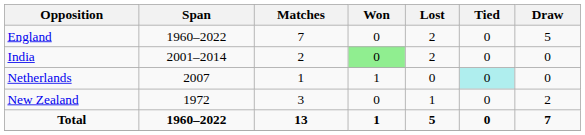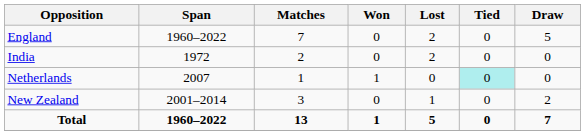 <table class="wikitable" style="text-align: center; width:55%">
 <tr>
 <th>Opposition</th>
 <th>Span</th>
 <th>Matches</th>
 <th>Won</th>
 <th>Lost</th>
 <th>Tied</th>
 <th>Draw</th>
 </tr>
 <tr>
 <td align="left"><a href='#'>England</a></td>
 <td>1960–2022</td>
 <td>7</td>
 <td>0</td>
 <td>2</td>
 <td>0</td>
 <td>5</td>
 </tr>
 <tr>
 <td align="left"><a href='#'>India</a></td>
-<td>2001–2014</td>
+<td>1972</td>
 <td>2</td>
-<td style="background: lightgreen;">0</td>
+<td>0</td>
 <td>2</td>
 <td>0</td>
 <td>0</td>
 </tr>
 <tr>
 <td align="left"><a href='#'>Netherlands</a></td>
 <td>2007</td>
 <td>1</td>
 <td>1</td>
 <td>0</td>
 <td style="background: paleturquoise;">0</td>
 <td>0</td>
 </tr>
 <tr>
 <td align="left"><a href='#'>New Zealand</a></td>
-<td>1972</td>
+<td>2001–2014</td>
 <td>3</td>
 <td>0</td>
 <td>1</td>
 <td>0</td>
 <td>2</td>
 </tr>
 <tr>
 <td><strong>Total</strong></td>
 <td><strong>1960–2022</strong></td>
 <td><strong>13</strong></td>
 <td><strong>1</strong></td>
 <td><strong>5</strong></td>
 <td><strong>0</strong></td>
 <td><strong>7</strong></td>
 </tr>
 <tr>
 </tr>
 </table>
